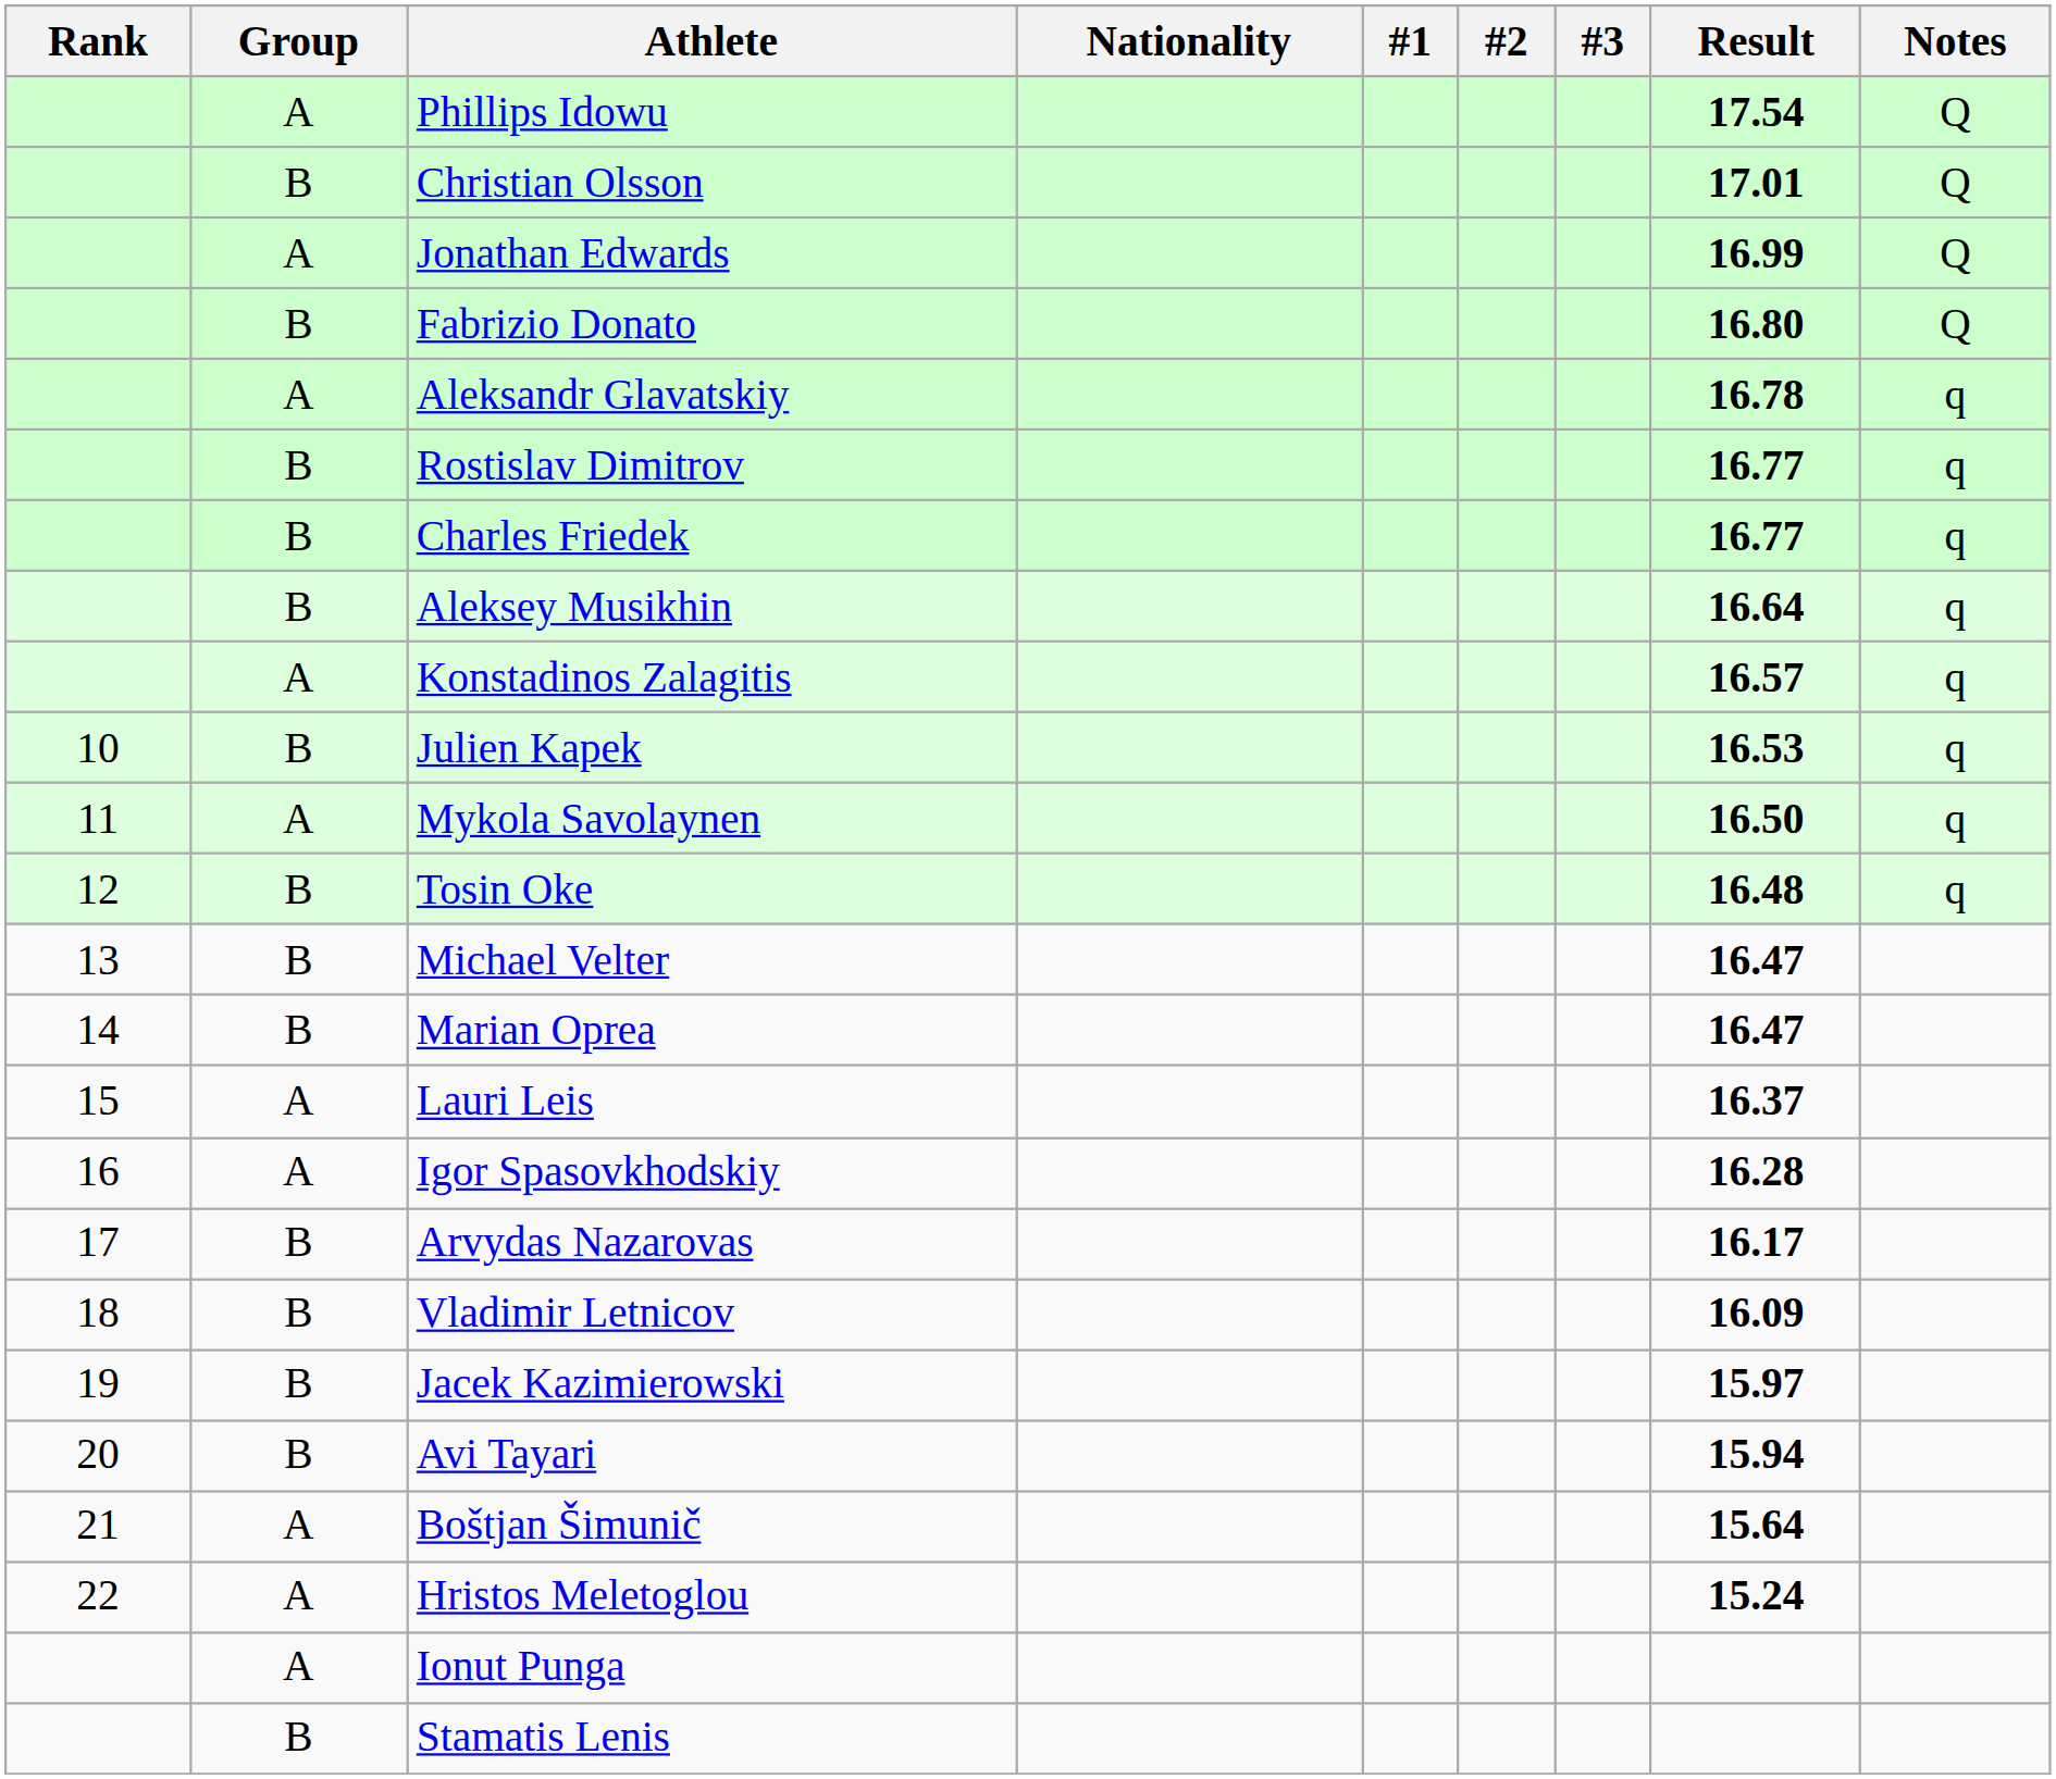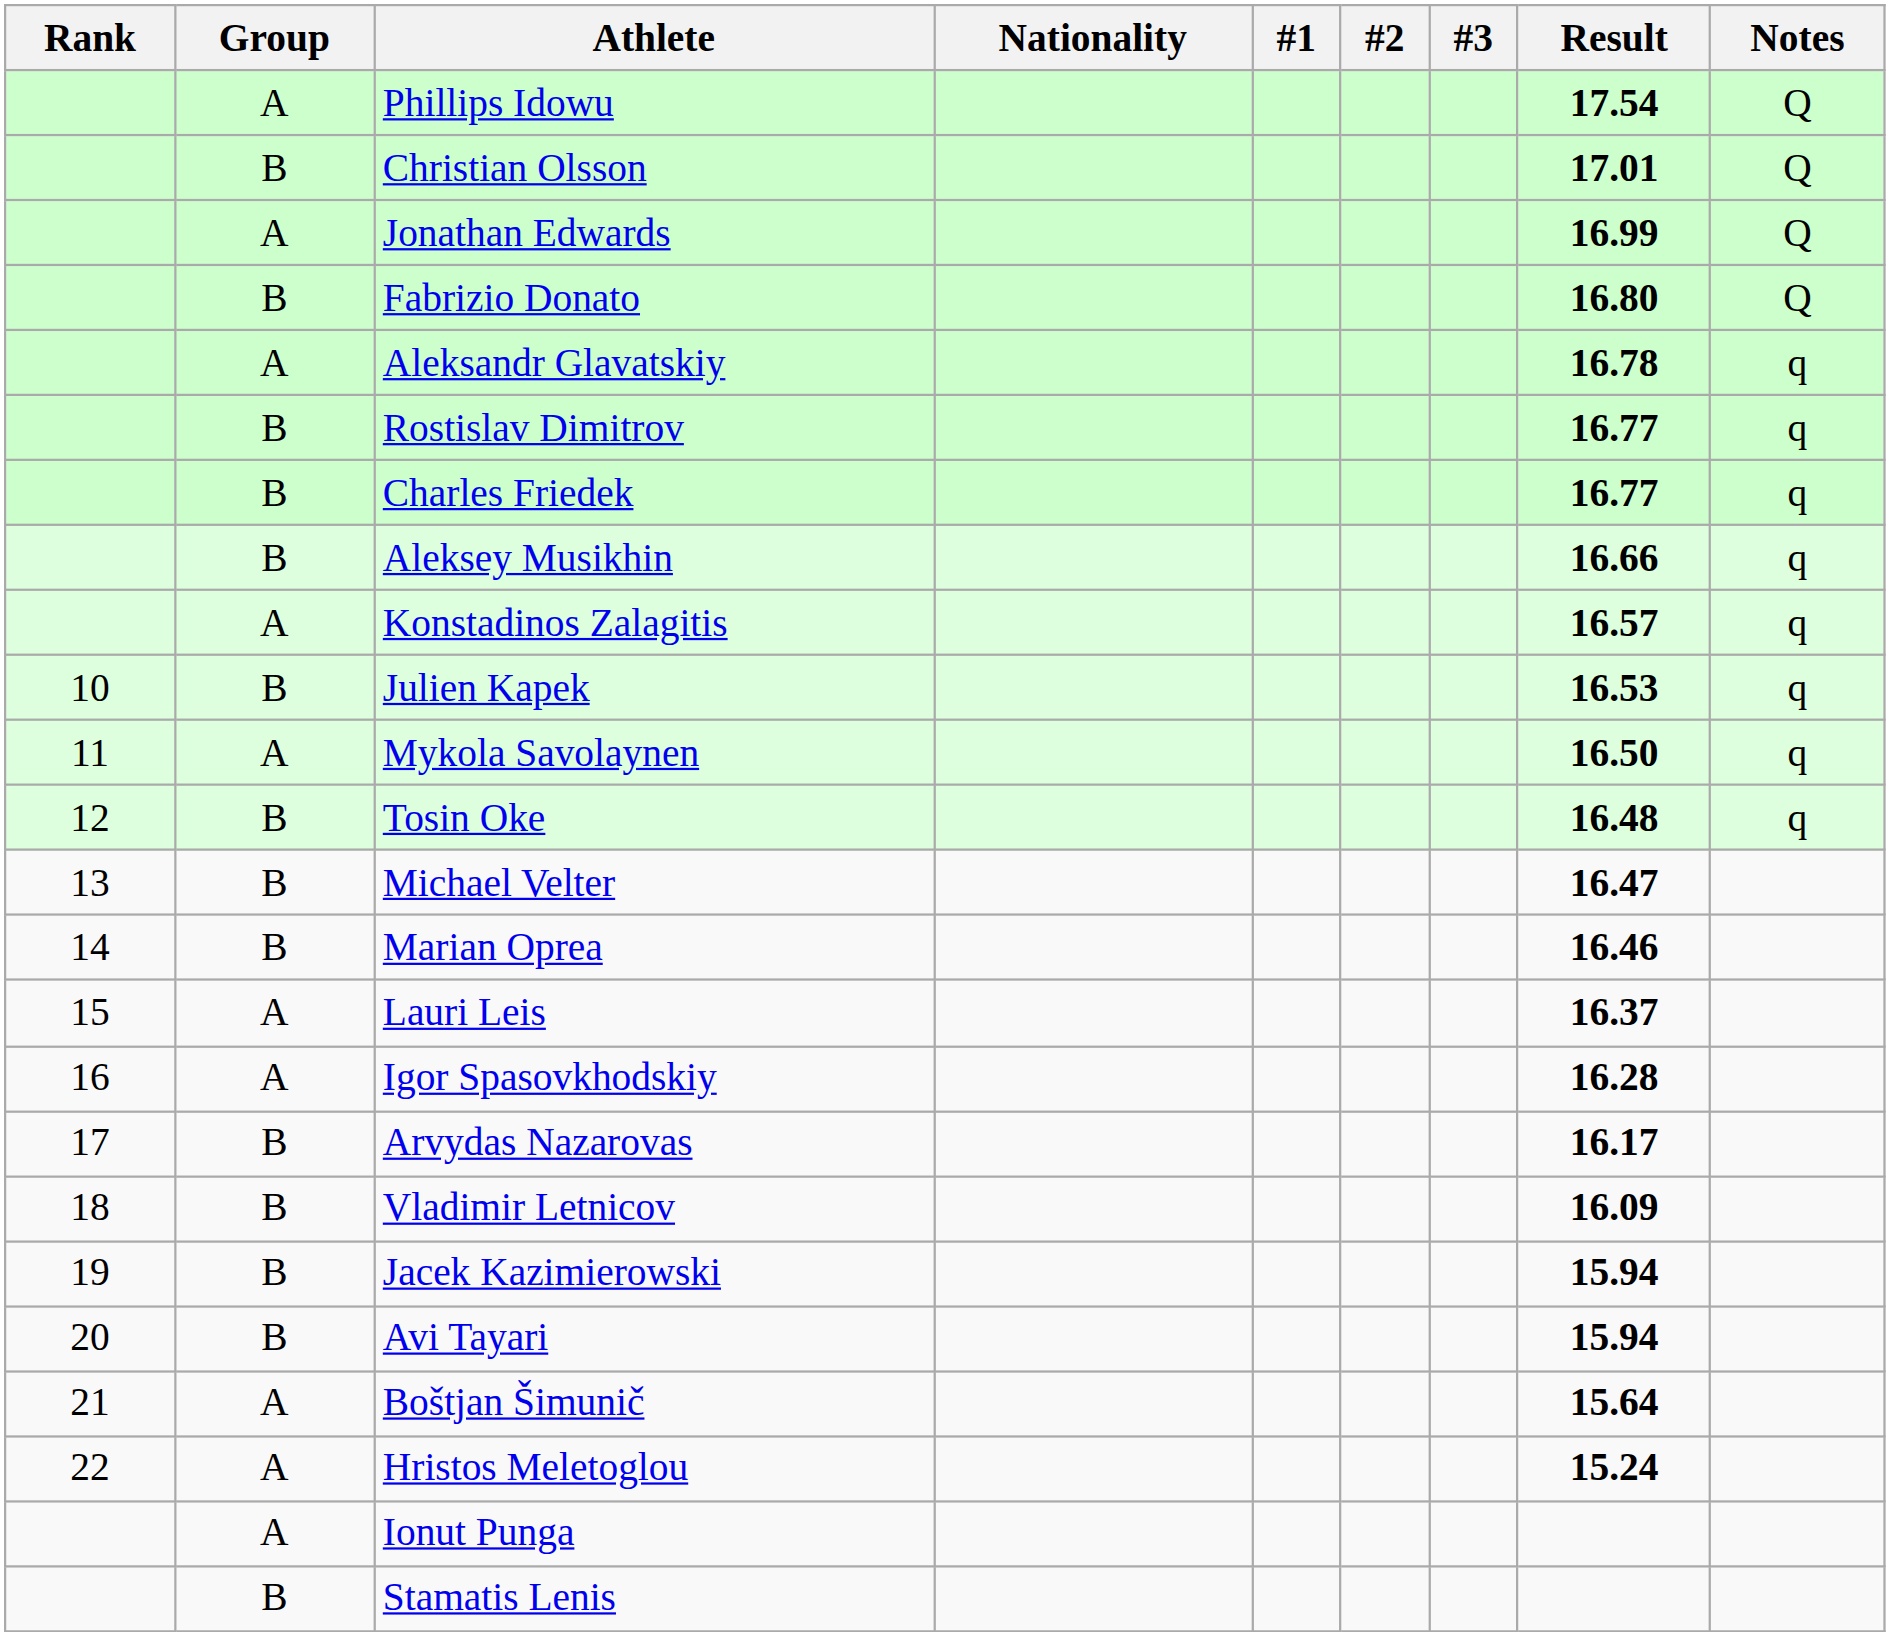 <table class="wikitable sortable" style="text-align:center; font-size:110%;" width="95%">
 <tr>
 <th>Rank</th>
 <th>Group</th>
 <th>Athlete</th>
 <th>Nationality</th>
 <th>#1</th>
 <th>#2</th>
 <th>#3</th>
 <th>Result</th>
 <th>Notes</th>
 </tr>
 <tr bgcolor=ccffcc>
 <td></td>
 <td>A</td>
 <td align=left><a href='#'>Phillips Idowu</a></td>
 <td align=left></td>
 <td></td>
 <td></td>
 <td></td>
 <td><strong>17.54</strong></td>
 <td>Q</td>
 </tr>
 <tr bgcolor=ccffcc>
 <td></td>
 <td>B</td>
 <td align=left><a href='#'>Christian Olsson</a></td>
 <td align=left></td>
 <td></td>
 <td></td>
 <td></td>
 <td><strong>17.01</strong></td>
 <td>Q</td>
 </tr>
 <tr bgcolor=ccffcc>
 <td></td>
 <td>A</td>
 <td align=left><a href='#'>Jonathan Edwards</a></td>
 <td align=left></td>
 <td></td>
 <td></td>
 <td></td>
 <td><strong>16.99</strong></td>
 <td>Q</td>
 </tr>
 <tr bgcolor=ccffcc>
 <td></td>
 <td>B</td>
 <td align=left><a href='#'>Fabrizio Donato</a></td>
 <td align=left></td>
 <td></td>
 <td></td>
 <td></td>
 <td><strong>16.80</strong></td>
 <td>Q</td>
 </tr>
 <tr bgcolor=ccffcc>
 <td></td>
 <td>A</td>
 <td align=left><a href='#'>Aleksandr Glavatskiy</a></td>
 <td align=left></td>
 <td></td>
 <td></td>
 <td></td>
 <td><strong>16.78</strong></td>
 <td>q</td>
 </tr>
 <tr bgcolor=ccffcc>
 <td></td>
 <td>B</td>
 <td align=left><a href='#'>Rostislav Dimitrov</a></td>
 <td align=left></td>
 <td></td>
 <td></td>
 <td></td>
 <td><strong>16.77</strong></td>
 <td>q</td>
 </tr>
 <tr bgcolor=ccffcc>
 <td></td>
 <td>B</td>
 <td align=left><a href='#'>Charles Friedek</a></td>
 <td align=left></td>
 <td></td>
 <td></td>
 <td></td>
 <td><strong>16.77</strong></td>
 <td>q</td>
 </tr>
 <tr bgcolor=ddffdd>
 <td></td>
 <td>B</td>
 <td align=left><a href='#'>Aleksey Musikhin</a></td>
 <td align=left></td>
 <td></td>
 <td></td>
 <td></td>
-<td><strong>16.64</strong></td>
+<td><strong>16.66</strong></td>
 <td>q</td>
 </tr>
 <tr bgcolor=ddffdd>
 <td></td>
 <td>A</td>
 <td align=left><a href='#'>Konstadinos Zalagitis</a></td>
 <td align=left></td>
 <td></td>
 <td></td>
 <td></td>
 <td><strong>16.57</strong></td>
 <td>q</td>
 </tr>
 <tr bgcolor=ddffdd>
 <td>10</td>
 <td>B</td>
 <td align=left><a href='#'>Julien Kapek</a></td>
 <td align=left></td>
 <td></td>
 <td></td>
 <td></td>
 <td><strong>16.53</strong></td>
 <td>q</td>
 </tr>
 <tr bgcolor=ddffdd>
 <td>11</td>
 <td>A</td>
 <td align=left><a href='#'>Mykola Savolaynen</a></td>
 <td align=left></td>
 <td></td>
 <td></td>
 <td></td>
 <td><strong>16.50</strong></td>
 <td>q</td>
 </tr>
 <tr bgcolor=ddffdd>
 <td>12</td>
 <td>B</td>
 <td align=left><a href='#'>Tosin Oke</a></td>
 <td align=left></td>
 <td></td>
 <td></td>
 <td></td>
 <td><strong>16.48</strong></td>
 <td>q</td>
 </tr>
 <tr>
 <td>13</td>
 <td>B</td>
 <td align=left><a href='#'>Michael Velter</a></td>
 <td align=left></td>
 <td></td>
 <td></td>
 <td></td>
 <td><strong>16.47</strong></td>
 <td></td>
 </tr>
 <tr>
 <td>14</td>
 <td>B</td>
 <td align=left><a href='#'>Marian Oprea</a></td>
 <td align=left></td>
 <td></td>
 <td></td>
 <td></td>
-<td><strong>16.47</strong></td>
+<td><strong>16.46</strong></td>
 <td></td>
 </tr>
 <tr>
 <td>15</td>
 <td>A</td>
 <td align=left><a href='#'>Lauri Leis</a></td>
 <td align=left></td>
 <td></td>
 <td></td>
 <td></td>
 <td><strong>16.37</strong></td>
 <td></td>
 </tr>
 <tr>
 <td>16</td>
 <td>A</td>
 <td align=left><a href='#'>Igor Spasovkhodskiy</a></td>
 <td align=left></td>
 <td></td>
 <td></td>
 <td></td>
 <td><strong>16.28</strong></td>
 <td></td>
 </tr>
 <tr>
 <td>17</td>
 <td>B</td>
 <td align=left><a href='#'>Arvydas Nazarovas</a></td>
 <td align=left></td>
 <td></td>
 <td></td>
 <td></td>
 <td><strong>16.17</strong></td>
 <td></td>
 </tr>
 <tr>
 <td>18</td>
 <td>B</td>
 <td align=left><a href='#'>Vladimir Letnicov</a></td>
 <td align=left></td>
 <td></td>
 <td></td>
 <td></td>
 <td><strong>16.09</strong></td>
 <td></td>
 </tr>
 <tr>
 <td>19</td>
 <td>B</td>
 <td align=left><a href='#'>Jacek Kazimierowski</a></td>
 <td align=left></td>
 <td></td>
 <td></td>
 <td></td>
-<td><strong>15.97</strong></td>
+<td><strong>15.94</strong></td>
 <td></td>
 </tr>
 <tr>
 <td>20</td>
 <td>B</td>
 <td align=left><a href='#'>Avi Tayari</a></td>
 <td align=left></td>
 <td></td>
 <td></td>
 <td></td>
 <td><strong>15.94</strong></td>
 <td></td>
 </tr>
 <tr>
 <td>21</td>
 <td>A</td>
 <td align=left><a href='#'>Boštjan Šimunič</a></td>
 <td align=left></td>
 <td></td>
 <td></td>
 <td></td>
 <td><strong>15.64</strong></td>
 <td></td>
 </tr>
 <tr>
 <td>22</td>
 <td>A</td>
 <td align=left><a href='#'>Hristos Meletoglou</a></td>
 <td align=left></td>
 <td></td>
 <td></td>
 <td></td>
 <td><strong>15.24</strong></td>
 <td></td>
 </tr>
 <tr>
 <td></td>
 <td>A</td>
 <td align=left><a href='#'>Ionut Punga</a></td>
 <td align=left></td>
 <td></td>
 <td></td>
 <td></td>
 <td><strong></strong></td>
 <td></td>
 </tr>
 <tr>
 <td></td>
 <td>B</td>
 <td align=left><a href='#'>Stamatis Lenis</a></td>
 <td align=left></td>
 <td></td>
 <td></td>
 <td></td>
 <td><strong></strong></td>
 <td></td>
 </tr>
 </table>
